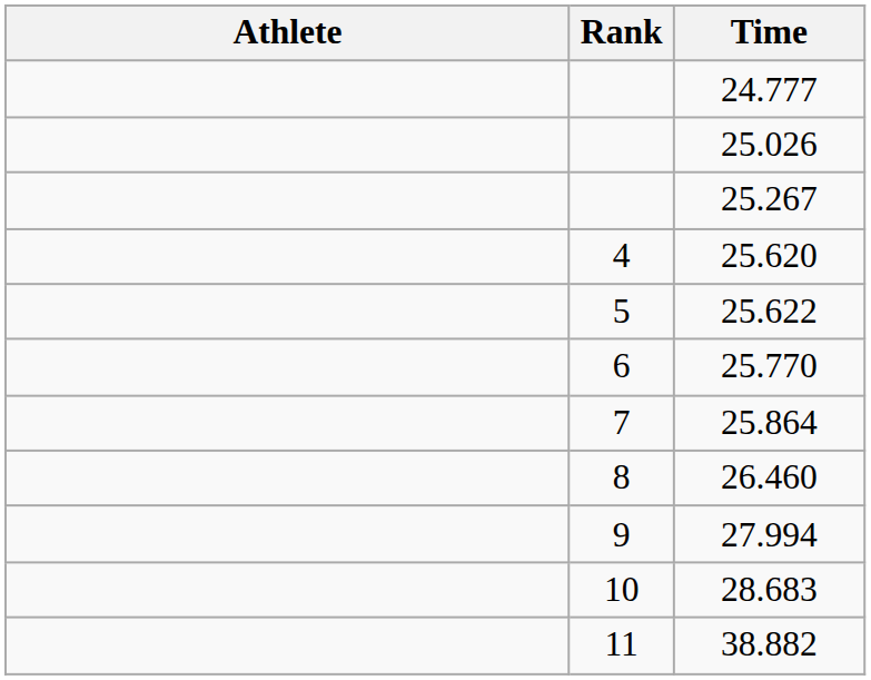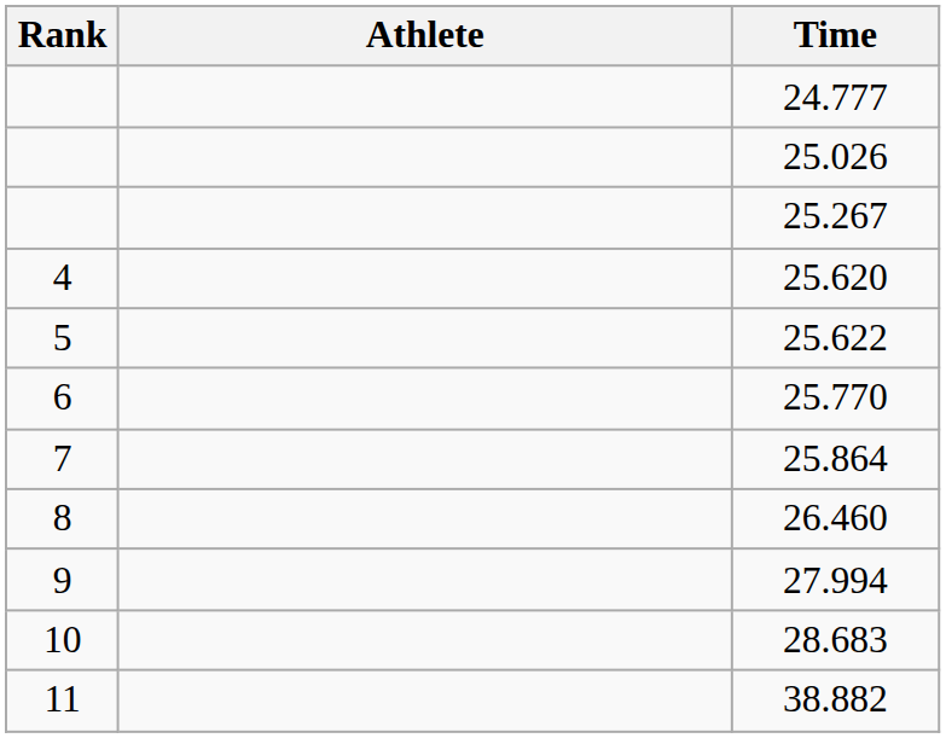 <table class="wikitable" style="text-align:center">
 <tr>
+<th width=40>Rank</th>
 <th width=250>Athlete</th>
-<th width=40>Rank</th>
 <th width=80>Time</th>
 </tr>
 <tr>
+<td></td>
 <td align=left></td>
-<td></td>
 <td>24.777</td>
 </tr>
 <tr>
+<td></td>
 <td align=left></td>
-<td></td>
 <td>25.026</td>
 </tr>
 <tr>
+<td></td>
 <td align=left></td>
-<td></td>
 <td>25.267</td>
 </tr>
 <tr>
+<td>4</td>
 <td align=left></td>
-<td>4</td>
 <td>25.620</td>
 </tr>
 <tr>
+<td>5</td>
 <td align=left></td>
-<td>5</td>
 <td>25.622</td>
 </tr>
 <tr>
+<td>6</td>
 <td align=left></td>
-<td>6</td>
 <td>25.770</td>
 </tr>
 <tr>
+<td>7</td>
 <td align=left></td>
-<td>7</td>
 <td>25.864</td>
 </tr>
 <tr>
+<td>8</td>
 <td align=left></td>
-<td>8</td>
 <td>26.460</td>
 </tr>
 <tr>
+<td>9</td>
 <td align=left></td>
-<td>9</td>
 <td>27.994</td>
 </tr>
 <tr>
+<td>10</td>
 <td align=left></td>
-<td>10</td>
 <td>28.683</td>
 </tr>
 <tr>
+<td>11</td>
 <td align=left></td>
-<td>11</td>
 <td>38.882</td>
 </tr>
 </table>
